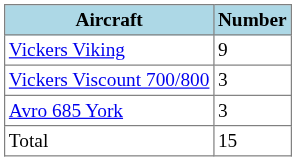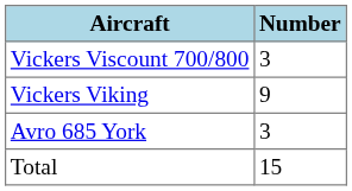 <table class="toccolours" border="1" cellpadding="3" style="border-collapse:collapse">
 <tr style="background:lightblue;">
 <th>Aircraft</th>
 <th>Number</th>
 </tr>
 <tr>
+<td><a href='#'>Vickers Viscount 700/800</a></td>
+<td>3</td>
+</tr>
+<tr>
 <td><a href='#'>Vickers Viking</a></td>
 <td>9</td>
-</tr>
-<tr>
-<td><a href='#'>Vickers Viscount 700/800</a></td>
-<td>3</td>
 </tr>
 <tr>
 <td><a href='#'>Avro 685 York</a></td>
 <td>3</td>
 </tr>
 <tr>
 <td>Total</td>
 <td>15</td>
 </tr>
 </table>
